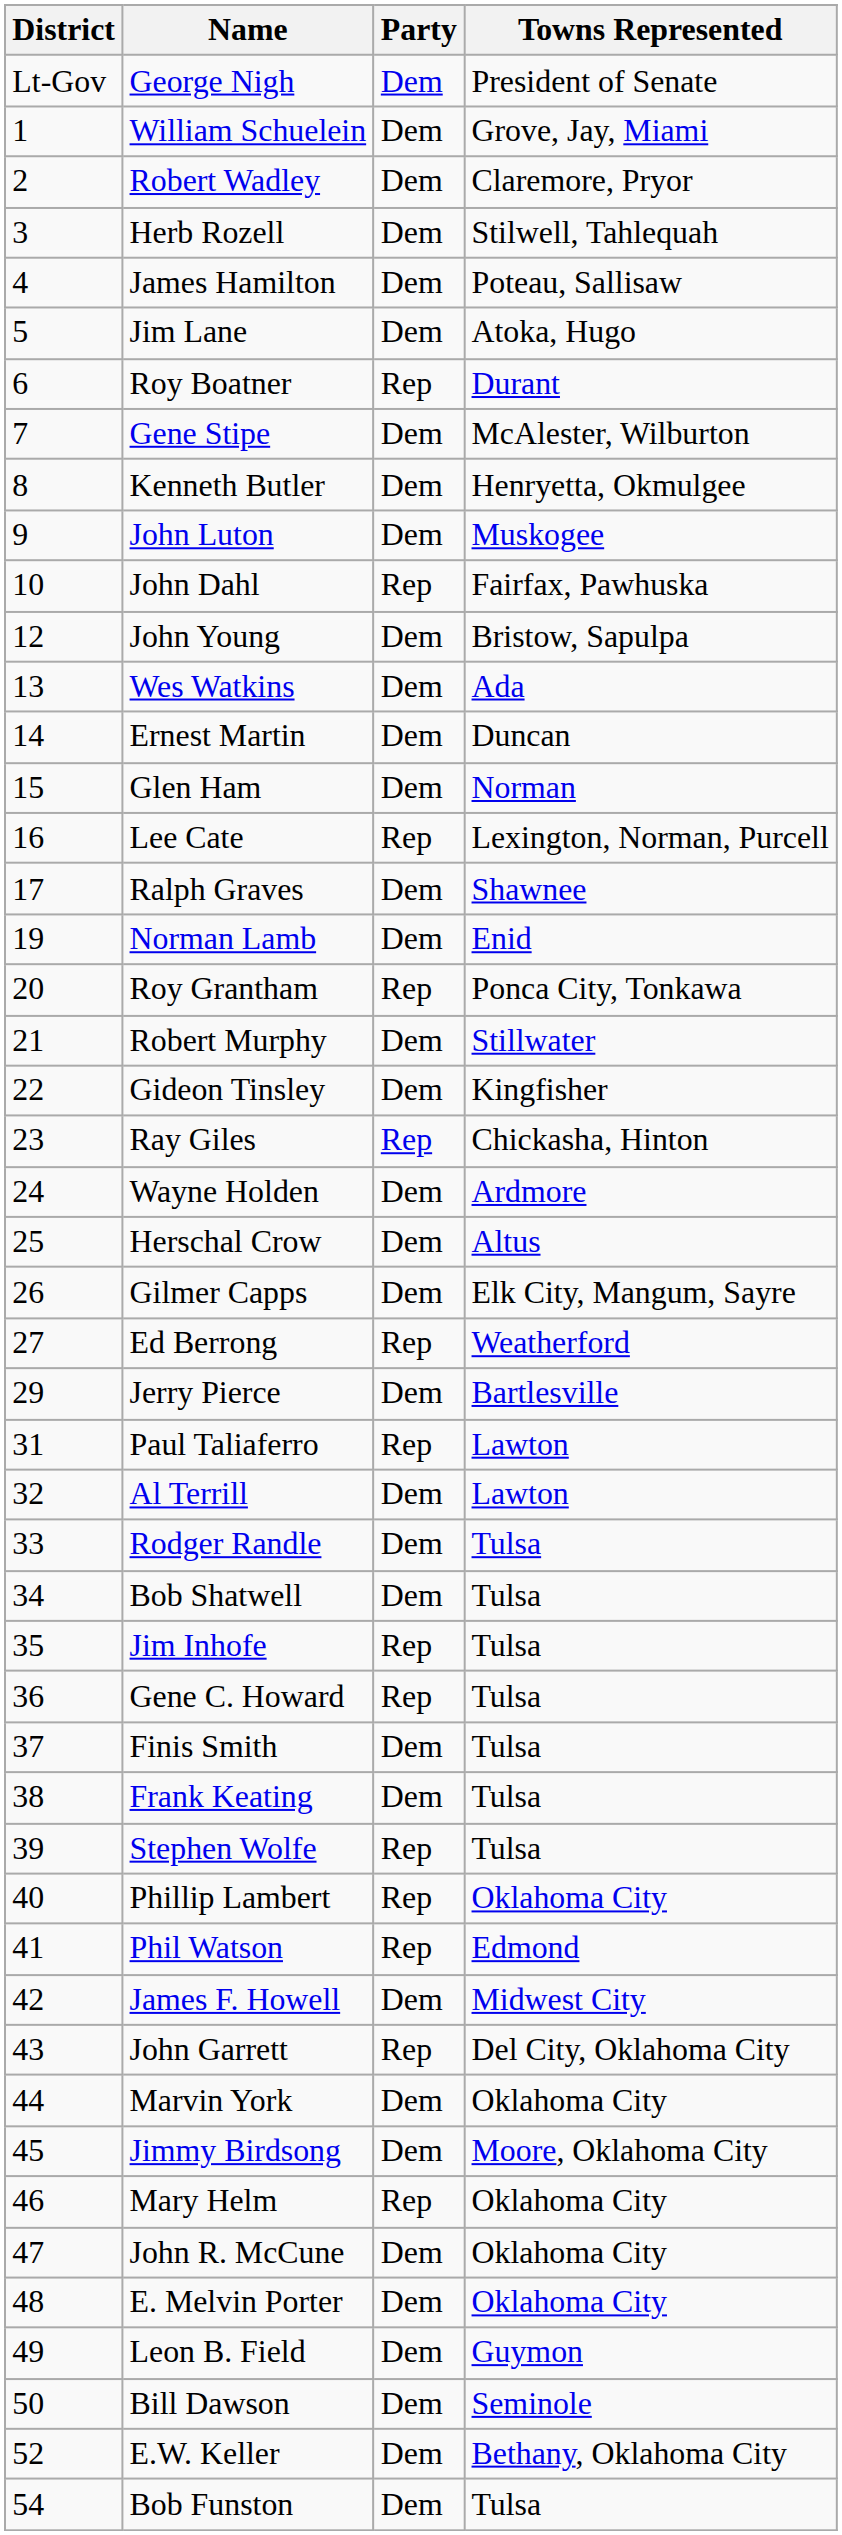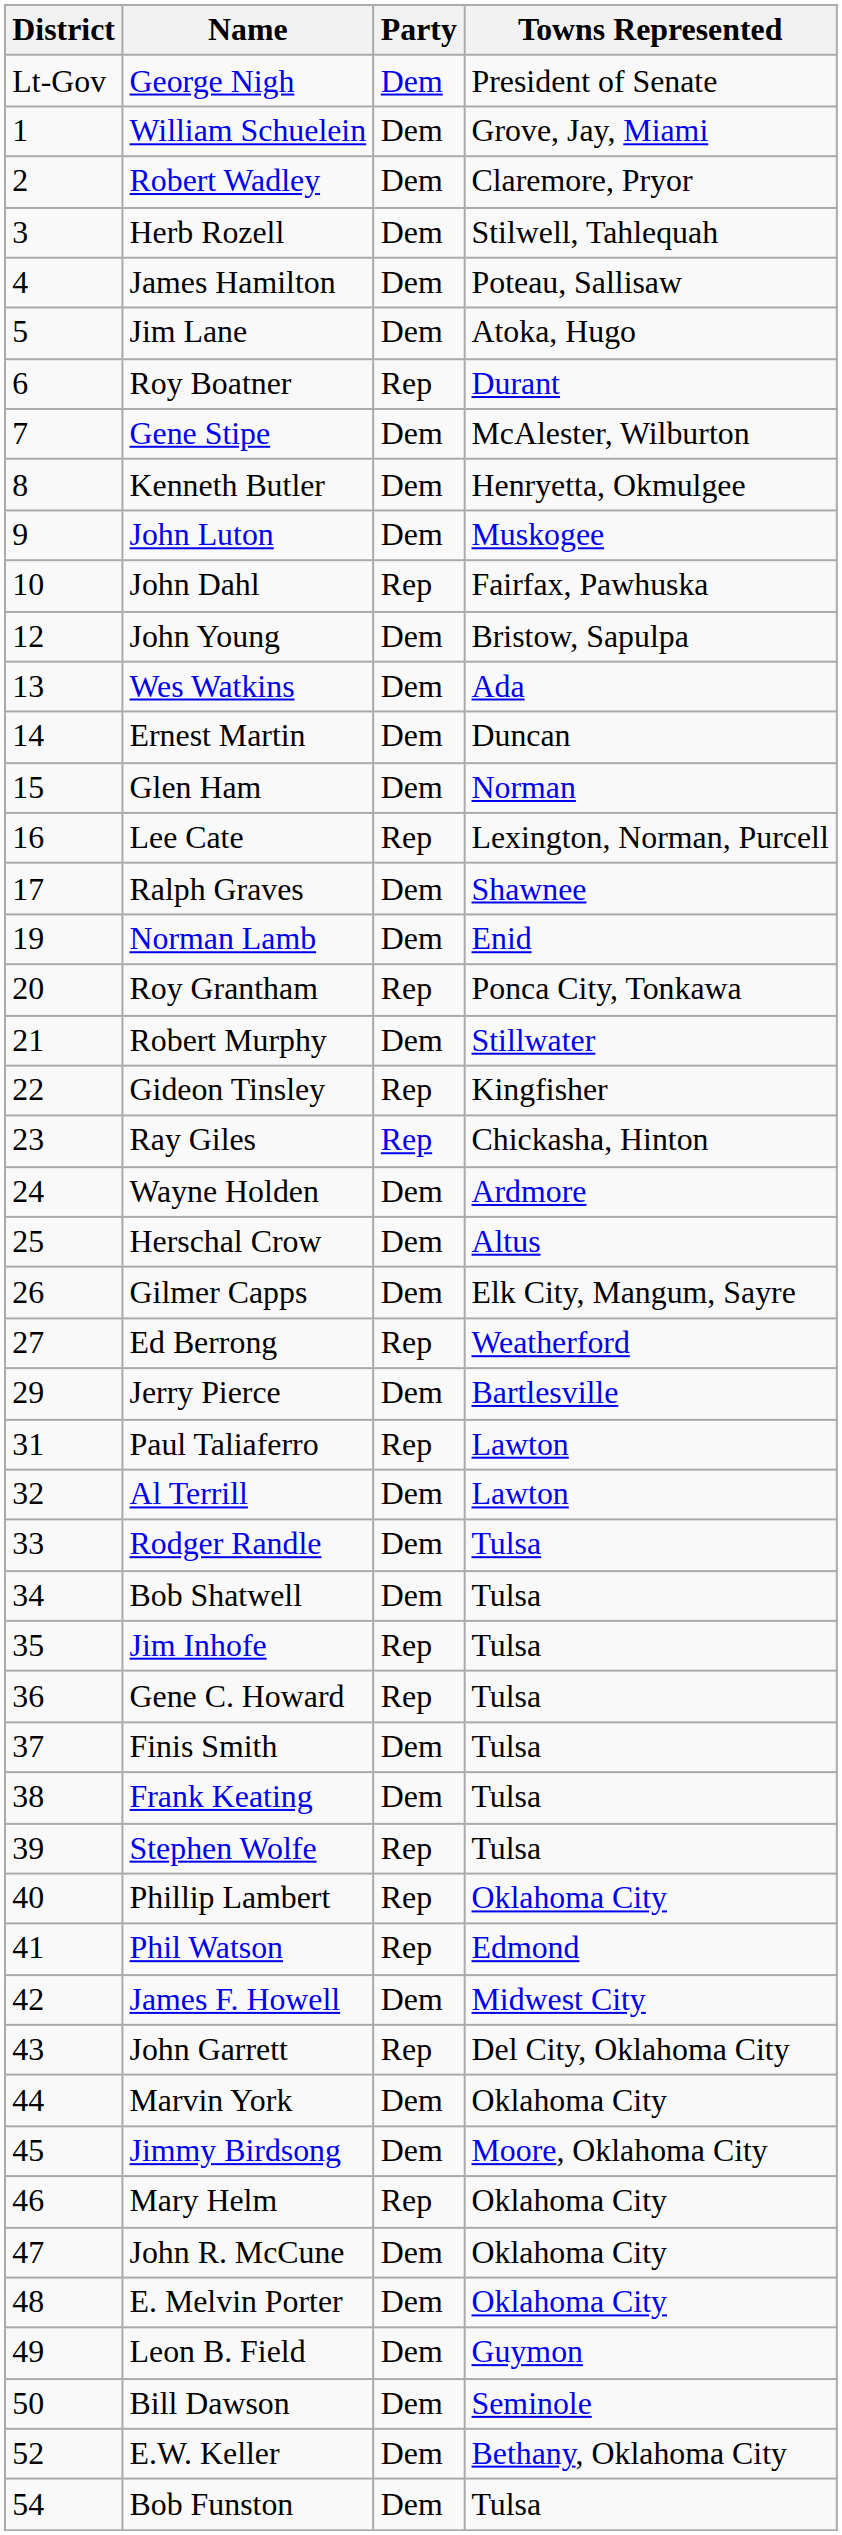 <table class="wikitable sortable">
 <tr>
 <th>District</th>
 <th>Name</th>
 <th>Party</th>
 <th>Towns Represented</th>
 </tr>
 <tr>
 <td>Lt-Gov</td>
 <td><a href='#'>George Nigh</a></td>
 <td><a href='#'>Dem</a></td>
 <td>President of Senate</td>
 </tr>
 <tr>
 <td>1</td>
 <td><a href='#'>William Schuelein</a></td>
 <td>Dem</td>
 <td>Grove, Jay, <a href='#'>Miami</a></td>
 </tr>
 <tr>
 <td>2</td>
 <td><a href='#'>Robert Wadley</a></td>
 <td>Dem</td>
 <td>Claremore, Pryor</td>
 </tr>
 <tr>
 <td>3</td>
 <td>Herb Rozell</td>
 <td>Dem</td>
 <td>Stilwell, Tahlequah</td>
 </tr>
 <tr>
 <td>4</td>
 <td>James Hamilton</td>
 <td>Dem</td>
 <td>Poteau, Sallisaw</td>
 </tr>
 <tr>
 <td>5</td>
 <td>Jim Lane</td>
 <td>Dem</td>
 <td>Atoka, Hugo</td>
 </tr>
 <tr>
 <td>6</td>
 <td>Roy Boatner</td>
 <td>Rep</td>
 <td><a href='#'>Durant</a></td>
 </tr>
 <tr>
 <td>7</td>
 <td><a href='#'>Gene Stipe</a></td>
 <td>Dem</td>
 <td>McAlester, Wilburton</td>
 </tr>
 <tr>
 <td>8</td>
 <td>Kenneth Butler</td>
 <td>Dem</td>
 <td>Henryetta, Okmulgee</td>
 </tr>
 <tr>
 <td>9</td>
 <td><a href='#'>John Luton</a></td>
 <td>Dem</td>
 <td><a href='#'>Muskogee</a></td>
 </tr>
 <tr>
 <td>10</td>
 <td>John Dahl</td>
 <td>Rep</td>
 <td>Fairfax, Pawhuska</td>
 </tr>
 <tr>
 <td>12</td>
 <td>John Young</td>
 <td>Dem</td>
 <td>Bristow, Sapulpa</td>
 </tr>
 <tr>
 <td>13</td>
 <td><a href='#'>Wes Watkins</a></td>
 <td>Dem</td>
 <td><a href='#'>Ada</a></td>
 </tr>
 <tr>
 <td>14</td>
 <td>Ernest Martin</td>
 <td>Dem</td>
 <td>Duncan</td>
 </tr>
 <tr>
 <td>15</td>
 <td>Glen Ham</td>
 <td>Dem</td>
 <td><a href='#'>Norman</a></td>
 </tr>
 <tr>
 <td>16</td>
 <td>Lee Cate</td>
 <td>Rep</td>
 <td>Lexington, Norman, Purcell</td>
 </tr>
 <tr>
 <td>17</td>
 <td>Ralph Graves</td>
 <td>Dem</td>
 <td><a href='#'>Shawnee</a></td>
 </tr>
 <tr>
 <td>19</td>
 <td><a href='#'>Norman Lamb</a></td>
 <td>Dem</td>
 <td><a href='#'>Enid</a></td>
 </tr>
 <tr>
 <td>20</td>
 <td>Roy Grantham</td>
 <td>Rep</td>
 <td>Ponca City, Tonkawa</td>
 </tr>
 <tr>
 <td>21</td>
 <td>Robert Murphy</td>
 <td>Dem</td>
 <td><a href='#'>Stillwater</a></td>
 </tr>
 <tr>
 <td>22</td>
 <td>Gideon Tinsley</td>
-<td>Dem</td>
+<td>Rep</td>
 <td>Kingfisher</td>
 </tr>
 <tr>
 <td>23</td>
 <td>Ray Giles</td>
 <td><a href='#'>Rep</a></td>
 <td>Chickasha, Hinton</td>
 </tr>
 <tr>
 <td>24</td>
 <td>Wayne Holden</td>
 <td>Dem</td>
 <td><a href='#'>Ardmore</a></td>
 </tr>
 <tr>
 <td>25</td>
 <td>Herschal Crow</td>
 <td>Dem</td>
 <td><a href='#'>Altus</a></td>
 </tr>
 <tr>
 <td>26</td>
 <td>Gilmer Capps</td>
 <td>Dem</td>
 <td>Elk City, Mangum, Sayre</td>
 </tr>
 <tr>
 <td>27</td>
 <td>Ed Berrong</td>
 <td>Rep</td>
 <td><a href='#'>Weatherford</a></td>
 </tr>
 <tr>
 <td>29</td>
 <td>Jerry Pierce</td>
 <td>Dem</td>
 <td><a href='#'>Bartlesville</a></td>
 </tr>
 <tr>
 <td>31</td>
 <td>Paul Taliaferro</td>
 <td>Rep</td>
 <td><a href='#'>Lawton</a></td>
 </tr>
 <tr>
 <td>32</td>
 <td><a href='#'>Al Terrill</a></td>
 <td>Dem</td>
 <td><a href='#'>Lawton</a></td>
 </tr>
 <tr>
 <td>33</td>
 <td><a href='#'>Rodger Randle</a></td>
 <td>Dem</td>
 <td><a href='#'>Tulsa</a></td>
 </tr>
 <tr>
 <td>34</td>
 <td>Bob Shatwell</td>
 <td>Dem</td>
 <td>Tulsa</td>
 </tr>
 <tr>
 <td>35</td>
 <td><a href='#'>Jim Inhofe</a></td>
 <td>Rep</td>
 <td>Tulsa</td>
 </tr>
 <tr>
 <td>36</td>
 <td>Gene C. Howard</td>
 <td>Rep</td>
 <td>Tulsa</td>
 </tr>
 <tr>
 <td>37</td>
 <td>Finis Smith</td>
 <td>Dem</td>
 <td>Tulsa</td>
 </tr>
 <tr>
 <td>38</td>
 <td><a href='#'>Frank Keating</a></td>
 <td>Dem</td>
 <td>Tulsa</td>
 </tr>
 <tr>
 <td>39</td>
 <td><a href='#'>Stephen Wolfe</a></td>
 <td>Rep</td>
 <td>Tulsa</td>
 </tr>
 <tr>
 <td>40</td>
 <td>Phillip Lambert</td>
 <td>Rep</td>
 <td><a href='#'>Oklahoma City</a></td>
 </tr>
 <tr>
 <td>41</td>
 <td><a href='#'>Phil Watson</a></td>
 <td>Rep</td>
 <td><a href='#'>Edmond</a></td>
 </tr>
 <tr>
 <td>42</td>
 <td><a href='#'>James F. Howell</a></td>
 <td>Dem</td>
 <td><a href='#'>Midwest City</a></td>
 </tr>
 <tr>
 <td>43</td>
 <td>John Garrett</td>
 <td>Rep</td>
 <td>Del City, Oklahoma City</td>
 </tr>
 <tr>
 <td>44</td>
 <td>Marvin York</td>
 <td>Dem</td>
 <td>Oklahoma City</td>
 </tr>
 <tr>
 <td>45</td>
 <td><a href='#'>Jimmy Birdsong</a></td>
 <td>Dem</td>
 <td><a href='#'>Moore</a>, Oklahoma City</td>
 </tr>
 <tr>
 <td>46</td>
 <td>Mary Helm</td>
 <td>Rep</td>
 <td>Oklahoma City</td>
 </tr>
 <tr>
 <td>47</td>
 <td>John R. McCune</td>
 <td>Dem</td>
 <td>Oklahoma City</td>
 </tr>
 <tr>
 <td>48</td>
 <td>E. Melvin Porter</td>
 <td>Dem</td>
 <td><a href='#'>Oklahoma City</a></td>
 </tr>
 <tr>
 <td>49</td>
 <td>Leon B. Field</td>
 <td>Dem</td>
 <td><a href='#'>Guymon</a></td>
 </tr>
 <tr>
 <td>50</td>
 <td>Bill Dawson</td>
 <td>Dem</td>
 <td><a href='#'>Seminole</a></td>
 </tr>
 <tr>
 <td>52</td>
 <td>E.W. Keller</td>
 <td>Dem</td>
 <td><a href='#'>Bethany</a>, Oklahoma City</td>
 </tr>
 <tr>
 <td>54</td>
 <td>Bob Funston</td>
 <td>Dem</td>
 <td>Tulsa</td>
 </tr>
 </table>
